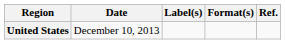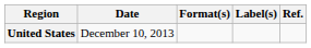 <table class="wikitable plainrowheaders">
 <tr>
 <th scope="col">Region</th>
 <th scope="col">Date</th>
+<th scope="col">Format(s)</th>
 <th scope="col">Label(s)</th>
-<th scope="col">Format(s)</th>
 <th scope="col">Ref.</th>
 </tr>
 <tr>
 <th scope="row">United States</th>
 <td>December 10, 2013</td>
 <td></td>
 <td></td>
 <td></td>
 </tr>
 </table>
